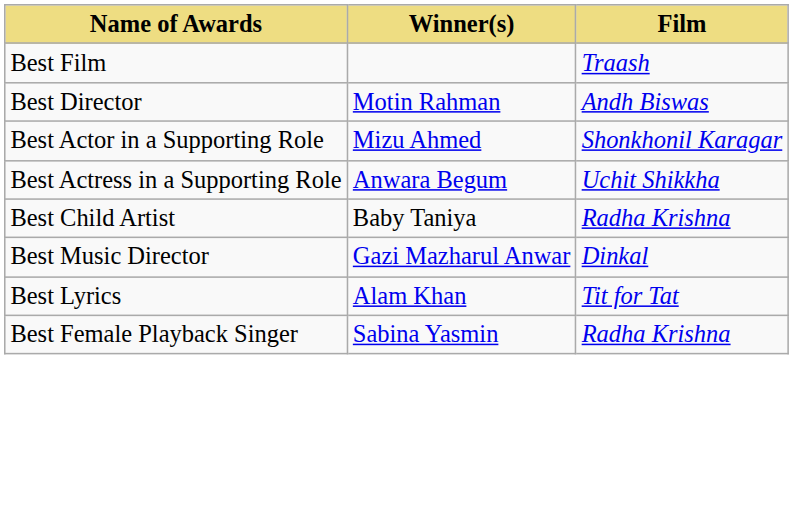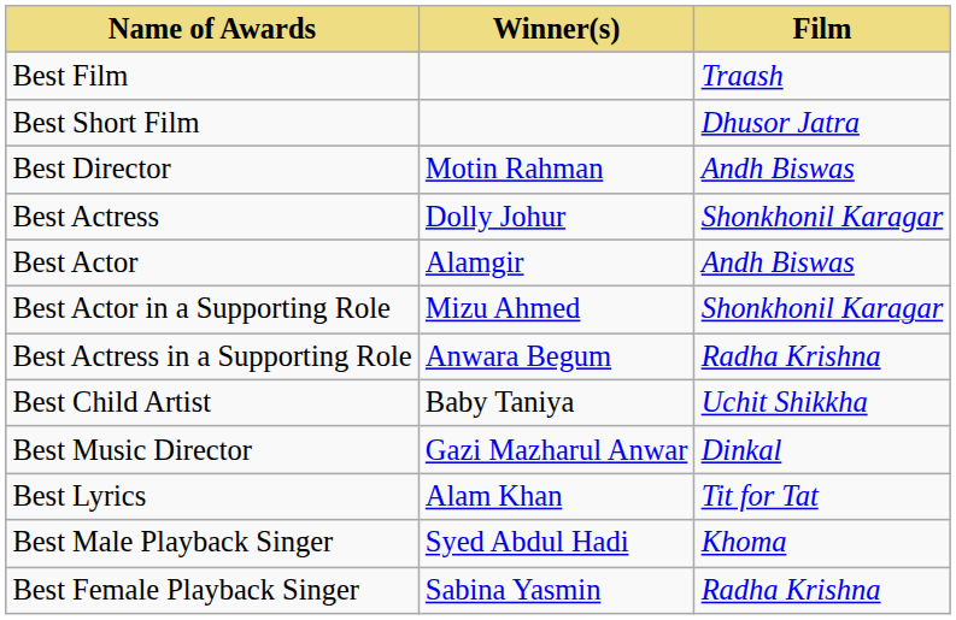 <table class="wikitable">
 <tr>
 <th style="background:#EEDD82;">Name of Awards</th>
 <th style="background:#EEDD82;">Winner(s)</th>
 <th style="background:#EEDD82;">Film</th>
 </tr>
 <tr>
 <td>Best Film</td>
 <td></td>
 <td><em><a href='#'>Traash</a></em></td>
 </tr>
 <tr>
+<td>Best Short Film</td>
+<td></td>
+<td><em><a href='#'>Dhusor Jatra</a></em></td>
+</tr>
+<tr>
 <td>Best Director</td>
 <td><a href='#'>Motin Rahman</a></td>
+<td><em><a href='#'>Andh Biswas</a></em></td>
+</tr>
+<tr>
+<td>Best Actress</td>
+<td><a href='#'>Dolly Johur</a></td>
+<td><em><a href='#'>Shonkhonil Karagar</a></em></td>
+</tr>
+<tr>
+<td>Best Actor</td>
+<td><a href='#'>Alamgir</a></td>
 <td><em><a href='#'>Andh Biswas</a></em></td>
 </tr>
 <tr>
 <td>Best Actor in a Supporting Role</td>
 <td><a href='#'>Mizu Ahmed</a></td>
 <td><em><a href='#'>Shonkhonil Karagar</a></em></td>
 </tr>
 <tr>
 <td>Best Actress in a Supporting Role</td>
 <td><a href='#'>Anwara Begum</a></td>
-<td><em><a href='#'>Uchit Shikkha</a></em></td>
+<td><em><a href='#'>Radha Krishna</a></em></td>
 </tr>
 <tr>
 <td>Best Child Artist</td>
 <td>Baby Taniya</td>
-<td><em><a href='#'>Radha Krishna</a></em></td>
+<td><em><a href='#'>Uchit Shikkha</a></em></td>
 </tr>
 <tr>
 <td>Best Music Director</td>
 <td><a href='#'>Gazi Mazharul Anwar</a></td>
 <td><em><a href='#'>Dinkal</a></em></td>
 </tr>
 <tr>
 <td>Best Lyrics</td>
 <td><a href='#'>Alam Khan</a></td>
 <td><em><a href='#'>Tit for Tat</a></em></td>
 </tr>
 <tr>
+<td>Best Male Playback Singer</td>
+<td><a href='#'>Syed Abdul Hadi</a></td>
+<td><em><a href='#'>Khoma</a></em></td>
+</tr>
+<tr>
 <td>Best Female Playback Singer</td>
 <td><a href='#'>Sabina Yasmin</a></td>
 <td><em><a href='#'>Radha Krishna</a></em></td>
 </tr>
 </table>
